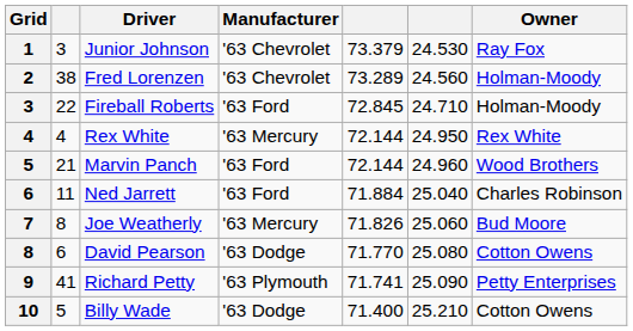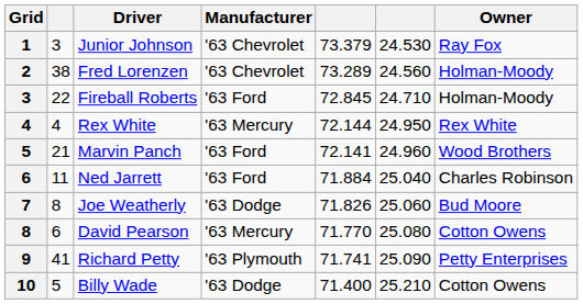 <table class="wikitable">
 <tr>
 <th>Grid</th>
 <th></th>
 <th>Driver</th>
 <th>Manufacturer</th>
 <th></th>
 <th></th>
 <th>Owner</th>
 </tr>
 <tr>
 <th>1</th>
 <td>3</td>
 <td><a href='#'>Junior Johnson</a></td>
 <td>'63 Chevrolet</td>
 <td>73.379</td>
 <td>24.530</td>
 <td><a href='#'>Ray Fox</a></td>
 </tr>
 <tr>
 <th>2</th>
 <td>38</td>
 <td><a href='#'>Fred Lorenzen</a></td>
 <td>'63 Chevrolet</td>
 <td>73.289</td>
 <td>24.560</td>
 <td><a href='#'>Holman-Moody</a></td>
 </tr>
 <tr>
 <th>3</th>
 <td>22</td>
 <td><a href='#'>Fireball Roberts</a></td>
 <td>'63 Ford</td>
 <td>72.845</td>
 <td>24.710</td>
 <td>Holman-Moody</td>
 </tr>
 <tr>
 <th>4</th>
 <td>4</td>
 <td><a href='#'>Rex White</a></td>
 <td>'63 Mercury</td>
 <td>72.144</td>
 <td>24.950</td>
 <td><a href='#'>Rex White</a></td>
 </tr>
 <tr>
 <th>5</th>
 <td>21</td>
 <td><a href='#'>Marvin Panch</a></td>
 <td>'63 Ford</td>
-<td>72.144</td>
+<td>72.141</td>
 <td>24.960</td>
 <td><a href='#'>Wood Brothers</a></td>
 </tr>
 <tr>
 <th>6</th>
 <td>11</td>
 <td><a href='#'>Ned Jarrett</a></td>
 <td>'63 Ford</td>
 <td>71.884</td>
 <td>25.040</td>
 <td>Charles Robinson</td>
 </tr>
 <tr>
 <th>7</th>
 <td>8</td>
 <td><a href='#'>Joe Weatherly</a></td>
-<td>'63 Mercury</td>
+<td>'63 Dodge</td>
 <td>71.826</td>
 <td>25.060</td>
 <td><a href='#'>Bud Moore</a></td>
 </tr>
 <tr>
 <th>8</th>
 <td>6</td>
 <td><a href='#'>David Pearson</a></td>
-<td>'63 Dodge</td>
+<td>'63 Mercury</td>
 <td>71.770</td>
 <td>25.080</td>
 <td><a href='#'>Cotton Owens</a></td>
 </tr>
 <tr>
 <th>9</th>
 <td>41</td>
 <td><a href='#'>Richard Petty</a></td>
 <td>'63 Plymouth</td>
 <td>71.741</td>
 <td>25.090</td>
 <td><a href='#'>Petty Enterprises</a></td>
 </tr>
 <tr>
 <th>10</th>
 <td>5</td>
 <td><a href='#'>Billy Wade</a></td>
 <td>'63 Dodge</td>
 <td>71.400</td>
 <td>25.210</td>
 <td>Cotton Owens</td>
 </tr>
 </table>
